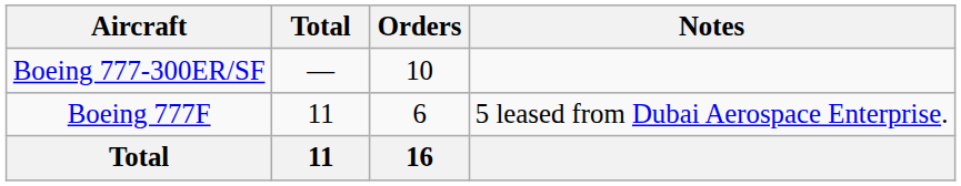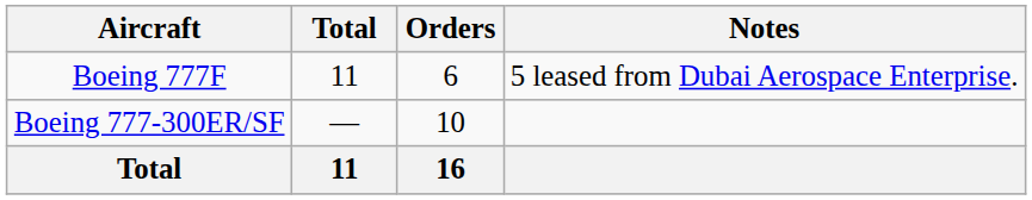 <table class="wikitable" style="margin:1em auto; border-collapse:collapse;text-align:center">
 <tr>
 <th>Aircraft</th>
 <th style="width:50px;">Total</th>
 <th style="width:50px;">Orders</th>
 <th>Notes</th>
 </tr>
 <tr>
+<td><a href='#'>Boeing 777F</a></td>
+<td>11</td>
+<td>6</td>
+<td>5 leased from <a href='#'>Dubai Aerospace Enterprise</a>.</td>
+</tr>
+<tr>
 <td><a href='#'>Boeing 777-300ER/SF</a></td>
 <td>—</td>
 <td>10</td>
 <td></td>
-</tr>
-<tr>
-<td><a href='#'>Boeing 777F</a></td>
-<td>11</td>
-<td>6</td>
-<td>5 leased from <a href='#'>Dubai Aerospace Enterprise</a>.</td>
 </tr>
 <tr>
 <th>Total</th>
 <th>11</th>
 <th>16</th>
 <th></th>
 </tr>
 </table>
